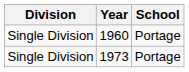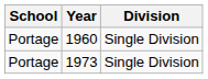 <table class="wikitable">
 <tr>
+<th>School</th>
+<th>Year</th>
 <th>Division</th>
-<th>Year</th>
-<th>School</th>
 </tr>
 <tr>
+<td>Portage</td>
+<td>1960</td>
 <td>Single Division</td>
-<td>1960</td>
-<td>Portage</td>
 </tr>
 <tr>
+<td>Portage</td>
+<td>1973</td>
 <td>Single Division</td>
-<td>1973</td>
-<td>Portage</td>
 </tr>
 </table>
